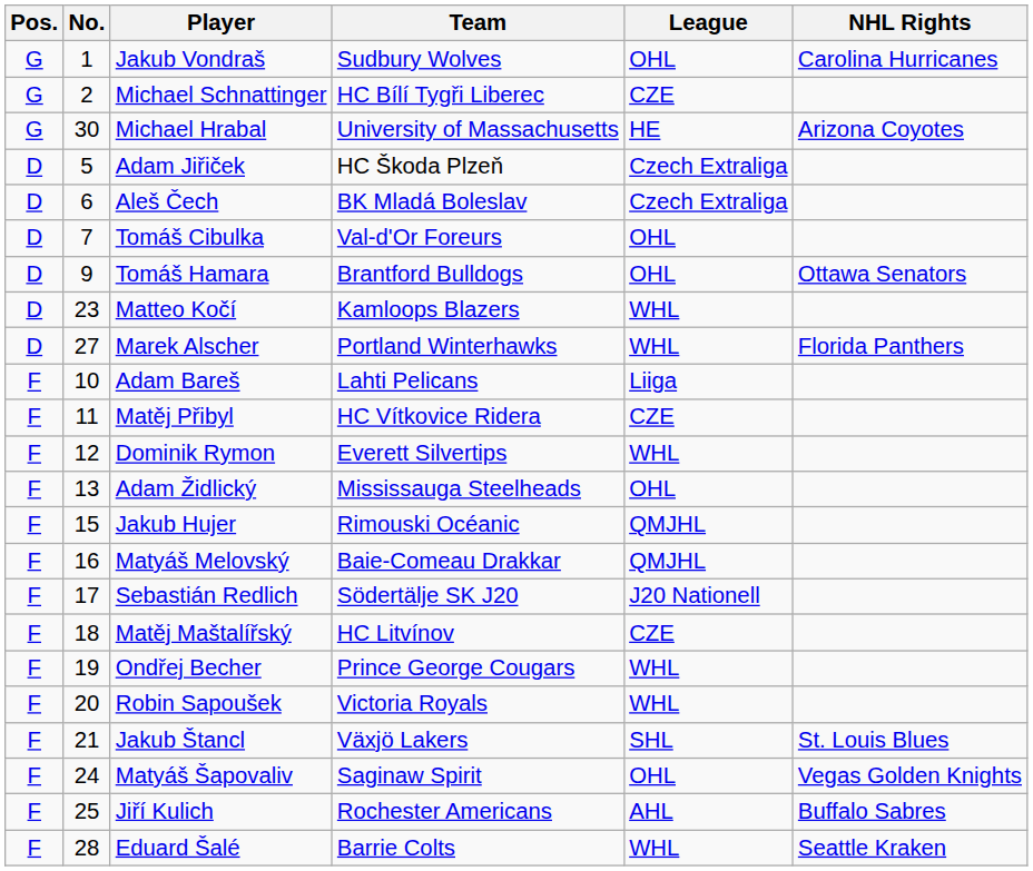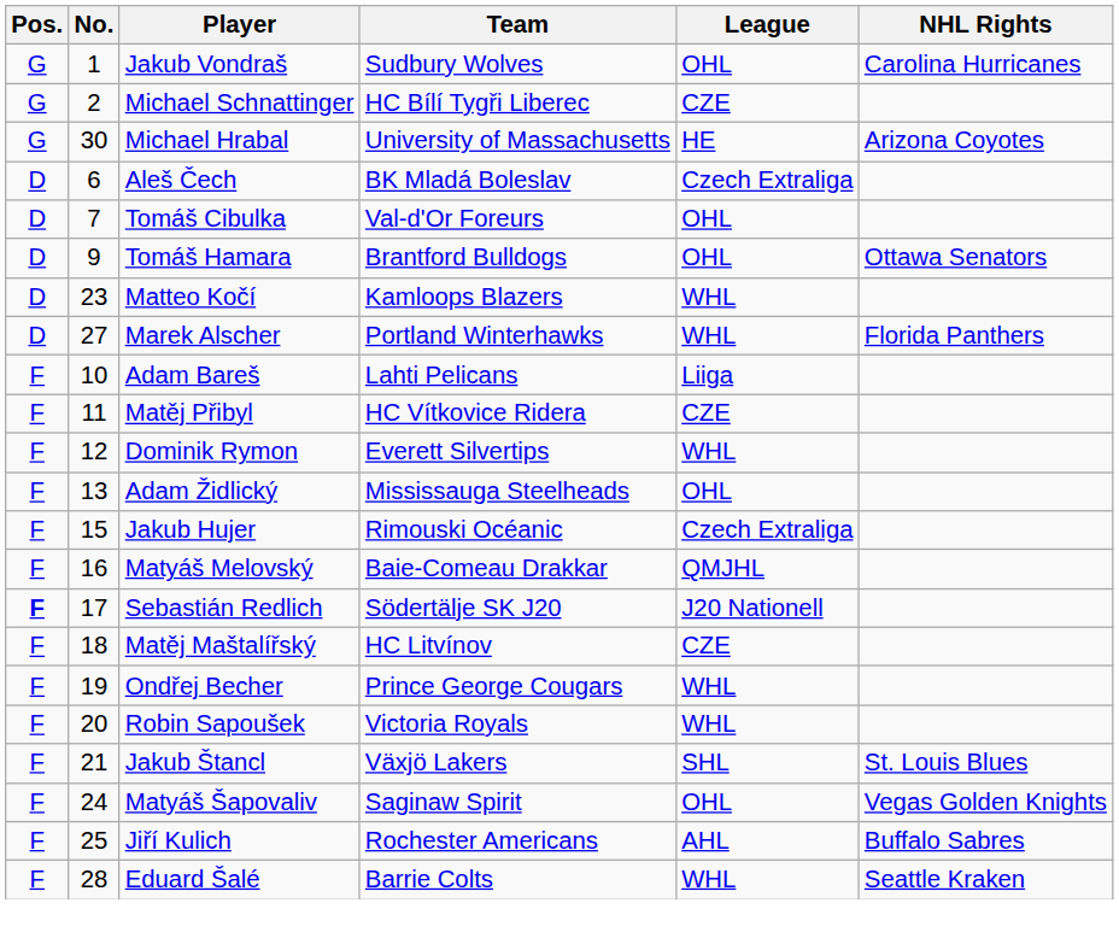 <table class="wikitable sortable">
 <tr>
 <th>Pos.</th>
 <th>No.</th>
 <th>Player</th>
 <th>Team</th>
 <th>League</th>
 <th>NHL Rights</th>
 </tr>
 <tr>
 <td style="text-align:center;"><a href='#'>G</a></td>
 <td style="text-align:center;">1</td>
 <td><a href='#'>Jakub Vondraš</a></td>
 <td> <a href='#'>Sudbury Wolves</a></td>
 <td> <a href='#'>OHL</a></td>
 <td><a href='#'>Carolina Hurricanes</a></td>
 </tr>
 <tr>
 <td style="text-align:center;"><a href='#'>G</a></td>
 <td style="text-align:center;">2</td>
 <td><a href='#'>Michael Schnattinger</a></td>
 <td> <a href='#'>HC Bílí Tygři Liberec</a></td>
 <td>  <a href='#'>CZE</a></td>
 <td></td>
 </tr>
 <tr>
 <td style="text-align:center;"><a href='#'>G</a></td>
 <td style="text-align:center;">30</td>
 <td><a href='#'>Michael Hrabal</a></td>
 <td> <a href='#'>University of Massachusetts</a></td>
 <td> <a href='#'>HE</a></td>
 <td><a href='#'>Arizona Coyotes</a></td>
-</tr>
-<tr>
-<td style="text-align:center;"><a href='#'>D</a></td>
-<td style="text-align:center;">5</td>
-<td><a href='#'>Adam Jiřiček</a></td>
-<td> HC Škoda Plzeň</td>
-<td>  <a href='#'>Czech Extraliga</a></td>
-<td></td>
 </tr>
 <tr>
 <td style="text-align:center;"><a href='#'>D</a></td>
 <td style="text-align:center;">6</td>
 <td><a href='#'>Aleš Čech</a></td>
 <td> <a href='#'>BK Mladá Boleslav</a></td>
 <td>  <a href='#'>Czech Extraliga</a></td>
 <td></td>
 </tr>
 <tr>
 <td style="text-align:center;"><a href='#'>D</a></td>
 <td style="text-align:center;">7</td>
 <td><a href='#'>Tomáš Cibulka</a></td>
 <td> <a href='#'>Val-d'Or Foreurs</a></td>
 <td> <a href='#'>OHL</a></td>
 <td></td>
 </tr>
 <tr>
 <td style="text-align:center;"><a href='#'>D</a></td>
 <td style="text-align:center;">9</td>
 <td><a href='#'>Tomáš Hamara</a></td>
 <td> <a href='#'>Brantford Bulldogs</a></td>
 <td> <a href='#'>OHL</a></td>
 <td><a href='#'>Ottawa Senators</a></td>
 </tr>
 <tr>
 <td style="text-align:center;"><a href='#'>D</a></td>
 <td style="text-align:center;">23</td>
 <td><a href='#'>Matteo Kočí</a></td>
 <td> <a href='#'>Kamloops Blazers</a></td>
 <td> <a href='#'>WHL</a></td>
 <td></td>
 </tr>
 <tr>
 <td style="text-align:center;"><a href='#'>D</a></td>
 <td style="text-align:center;">27</td>
 <td><a href='#'>Marek Alscher</a></td>
 <td> <a href='#'>Portland Winterhawks</a></td>
 <td> <a href='#'>WHL</a></td>
 <td><a href='#'>Florida Panthers</a></td>
 </tr>
 <tr>
 <td style="text-align:center;"><a href='#'>F</a></td>
 <td style="text-align:center;">10</td>
 <td><a href='#'>Adam Bareš</a></td>
 <td> <a href='#'>Lahti Pelicans</a></td>
 <td> <a href='#'>Liiga</a></td>
 <td></td>
 </tr>
 <tr>
 <td style="text-align:center;"><a href='#'>F</a></td>
 <td style="text-align:center;">11</td>
 <td><a href='#'>Matěj Přibyl</a></td>
 <td> <a href='#'>HC Vítkovice Ridera</a></td>
 <td>  <a href='#'>CZE</a></td>
 <td></td>
 </tr>
 <tr>
 <td style="text-align:center;"><a href='#'>F</a></td>
 <td style="text-align:center;">12</td>
 <td><a href='#'>Dominik Rymon</a></td>
 <td> <a href='#'>Everett Silvertips</a></td>
 <td> <a href='#'>WHL</a></td>
 <td></td>
 </tr>
 <tr>
 <td style="text-align:center;"><a href='#'>F</a></td>
 <td style="text-align:center;">13</td>
 <td><a href='#'>Adam Židlický</a></td>
 <td> <a href='#'>Mississauga Steelheads</a></td>
 <td> <a href='#'>OHL</a></td>
 <td></td>
 </tr>
 <tr>
 <td style="text-align:center;"><a href='#'>F</a></td>
 <td style="text-align:center;">15</td>
 <td><a href='#'>Jakub Hujer</a></td>
 <td> <a href='#'>Rimouski Océanic</a></td>
-<td> <a href='#'>QMJHL</a></td>
+<td>  <a href='#'>Czech Extraliga</a></td>
 <td></td>
 </tr>
 <tr>
 <td style="text-align:center;"><a href='#'>F</a></td>
 <td style="text-align:center;">16</td>
 <td><a href='#'>Matyáš Melovský</a></td>
 <td> <a href='#'>Baie-Comeau Drakkar</a></td>
 <td> <a href='#'>QMJHL</a></td>
 <td></td>
 </tr>
 <tr>
-<td style="text-align:center;"><a href='#'>F</a></td>
+<td style="text-align:center;"><strong><a href='#'>F</a></strong></td>
 <td style="text-align:center;">17</td>
 <td><a href='#'>Sebastián Redlich</a></td>
 <td> <a href='#'>Södertälje SK J20</a></td>
 <td> <a href='#'>J20 Nationell</a></td>
 <td></td>
 </tr>
 <tr>
 <td style="text-align:center;"><a href='#'>F</a></td>
 <td style="text-align:center;">18</td>
 <td><a href='#'>Matěj Maštalířský</a></td>
 <td> <a href='#'>HC Litvínov</a></td>
 <td>  <a href='#'>CZE</a></td>
 <td></td>
 </tr>
 <tr>
 <td style="text-align:center;"><a href='#'>F</a></td>
 <td style="text-align:center;">19</td>
 <td><a href='#'>Ondřej Becher</a></td>
 <td> <a href='#'>Prince George Cougars</a></td>
 <td> <a href='#'>WHL</a></td>
 <td></td>
 </tr>
 <tr>
 <td style="text-align:center;"><a href='#'>F</a></td>
 <td style="text-align:center;">20</td>
 <td><a href='#'>Robin Sapoušek</a></td>
 <td> <a href='#'>Victoria Royals</a></td>
 <td> <a href='#'>WHL</a></td>
 <td></td>
 </tr>
 <tr>
 <td style="text-align:center;"><a href='#'>F</a></td>
 <td style="text-align:center;">21</td>
 <td><a href='#'>Jakub Štancl</a></td>
 <td> <a href='#'>Växjö Lakers</a></td>
 <td> <a href='#'>SHL</a></td>
 <td><a href='#'>St. Louis Blues</a></td>
 </tr>
 <tr>
 <td style="text-align:center;"><a href='#'>F</a></td>
 <td style="text-align:center;">24</td>
 <td><a href='#'>Matyáš Šapovaliv</a></td>
 <td> <a href='#'>Saginaw Spirit</a></td>
 <td> <a href='#'>OHL</a></td>
 <td><a href='#'>Vegas Golden Knights</a></td>
 </tr>
 <tr>
 <td style="text-align:center;"><a href='#'>F</a></td>
 <td style="text-align:center;">25</td>
 <td><a href='#'>Jiří Kulich</a></td>
 <td> <a href='#'>Rochester Americans</a></td>
 <td> <a href='#'>AHL</a></td>
 <td><a href='#'>Buffalo Sabres</a></td>
 </tr>
 <tr>
 <td style="text-align:center;"><a href='#'>F</a></td>
 <td style="text-align:center;">28</td>
 <td><a href='#'>Eduard Šalé</a></td>
 <td> <a href='#'>Barrie Colts</a></td>
 <td> <a href='#'>WHL</a></td>
 <td><a href='#'>Seattle Kraken</a></td>
 </tr>
 </table>
